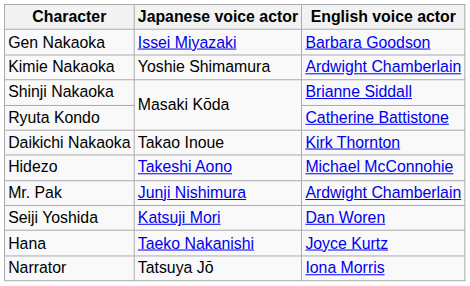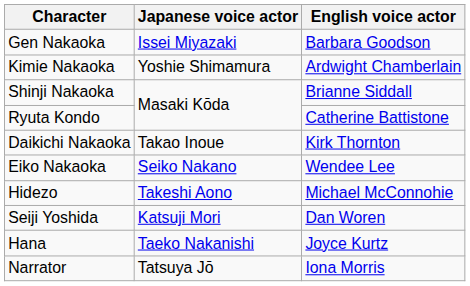 <table class="wikitable">
 <tr>
 <th>Character</th>
 <th>Japanese voice actor<br></th>
 <th>English voice actor<br></th>
 </tr>
 <tr>
 <td>Gen Nakaoka</td>
 <td><a href='#'>Issei Miyazaki</a></td>
 <td><a href='#'>Barbara Goodson</a></td>
 </tr>
 <tr>
 <td>Kimie Nakaoka</td>
 <td>Yoshie Shimamura</td>
 <td><a href='#'>Ardwight Chamberlain</a></td>
 </tr>
 <tr>
 <td>Shinji Nakaoka</td>
 <td rowspan=2>Masaki Kōda</td>
 <td><a href='#'>Brianne Siddall</a></td>
 </tr>
 <tr>
 <td>Ryuta Kondo</td>
 <td><a href='#'>Catherine Battistone</a></td>
 </tr>
 <tr>
 <td>Daikichi Nakaoka</td>
 <td>Takao Inoue</td>
 <td><a href='#'>Kirk Thornton</a></td>
 </tr>
 <tr>
+<td>Eiko Nakaoka</td>
+<td><a href='#'>Seiko Nakano</a></td>
+<td><a href='#'>Wendee Lee</a></td>
+</tr>
+<tr>
 <td>Hidezo</td>
 <td><a href='#'>Takeshi Aono</a></td>
 <td><a href='#'>Michael McConnohie</a></td>
-</tr>
-<tr>
-<td>Mr. Pak</td>
-<td><a href='#'>Junji Nishimura</a></td>
-<td><a href='#'>Ardwight Chamberlain</a></td>
 </tr>
 <tr>
 <td>Seiji Yoshida</td>
 <td><a href='#'>Katsuji Mori</a></td>
 <td><a href='#'>Dan Woren</a></td>
 </tr>
 <tr>
 <td>Hana</td>
 <td><a href='#'>Taeko Nakanishi</a></td>
 <td><a href='#'>Joyce Kurtz</a></td>
 </tr>
 <tr>
 <td>Narrator</td>
 <td>Tatsuya Jō</td>
 <td><a href='#'>Iona Morris</a></td>
 </tr>
 </table>
